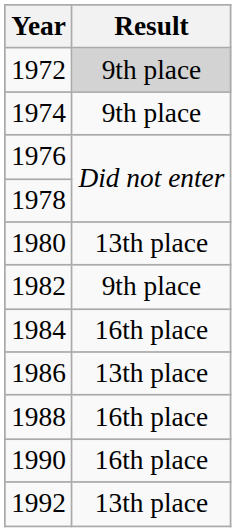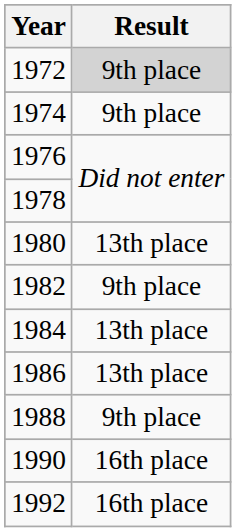 <table class="wikitable" style="text-align: center; font-size:100%">
 <tr>
 <th>Year</th>
 <th>Result</th>
 </tr>
 <tr>
 <td> 1972</td>
 <td style="background: lightgrey;">9th place</td>
 </tr>
 <tr>
 <td> 1974</td>
 <td>9th place</td>
 </tr>
 <tr>
 <td> 1976</td>
 <td rowspan="2"><em>Did not enter</em></td>
 </tr>
 <tr>
 <td> 1978</td>
 </tr>
 <tr>
 <td> 1980</td>
 <td>13th place</td>
 </tr>
 <tr>
 <td> 1982</td>
 <td>9th place</td>
 </tr>
 <tr>
 <td> 1984</td>
-<td>16th place</td>
+<td>13th place</td>
 </tr>
 <tr>
 <td> 1986</td>
 <td>13th place</td>
 </tr>
 <tr>
 <td> 1988</td>
-<td>16th place</td>
+<td>9th place</td>
 </tr>
 <tr>
 <td> 1990</td>
 <td>16th place</td>
 </tr>
 <tr>
 <td> 1992</td>
-<td>13th place</td>
+<td>16th place</td>
 </tr>
 </table>
